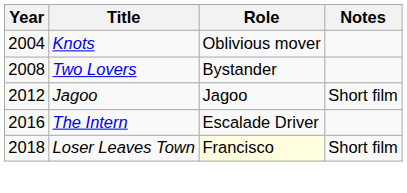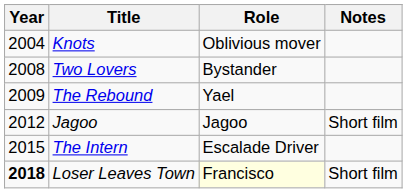 <table class="wikitable sortable">
 <tr>
 <th>Year</th>
 <th>Title</th>
 <th>Role</th>
 <th>Notes</th>
 </tr>
 <tr>
 <td>2004</td>
 <td><em><a href='#'>Knots</a></em></td>
 <td>Oblivious mover</td>
 <td></td>
 </tr>
 <tr>
 <td>2008</td>
 <td><em><a href='#'>Two Lovers</a></em></td>
 <td>Bystander</td>
 <td></td>
 </tr>
 <tr>
+<td>2009</td>
+<td><em><a href='#'>The Rebound</a></em></td>
+<td>Yael</td>
+<td></td>
+</tr>
+<tr>
 <td>2012</td>
 <td><em>Jagoo</em></td>
 <td>Jagoo</td>
 <td>Short film</td>
 </tr>
 <tr>
-<td>2016</td>
+<td>2015</td>
 <td><em><a href='#'>The Intern</a></em></td>
 <td>Escalade Driver</td>
 <td></td>
 </tr>
 <tr>
-<td>2018</td>
+<td><strong>2018</strong></td>
 <td><em>Loser Leaves Town</em></td>
 <td style="background: lightyellow;">Francisco</td>
 <td>Short film</td>
 </tr>
 </table>
